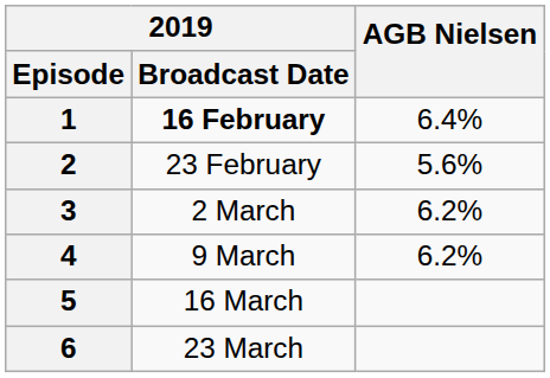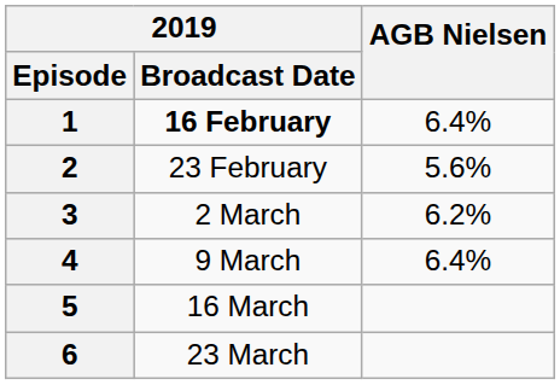 <table class=wikitable style=text-align:center>
 <tr>
 <th colspan=2>2019</th>
 <th rowspan=2>AGB Nielsen<br><br></th>
 </tr>
 <tr>
 <th>Episode</th>
 <th>Broadcast Date</th>
 </tr>
 <tr>
 <th>1</th>
 <td><strong>16 February</strong></td>
 <td>6.4%</td>
 </tr>
 <tr>
 <th>2</th>
 <td>23 February</td>
 <td>5.6%</td>
 </tr>
 <tr>
 <th>3</th>
 <td>2 March</td>
 <td>6.2%</td>
 </tr>
 <tr>
 <th>4</th>
 <td>9 March</td>
-<td>6.2%</td>
+<td>6.4%</td>
 </tr>
 <tr>
 <th>5</th>
 <td>16 March</td>
 <td></td>
 </tr>
 <tr>
 <th>6</th>
 <td>23 March</td>
 <td></td>
 </tr>
 </table>
